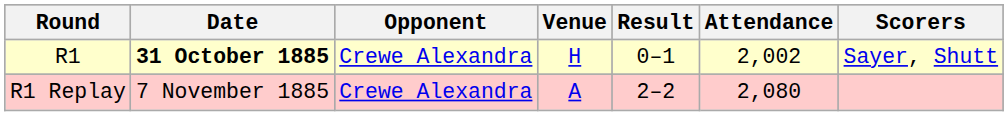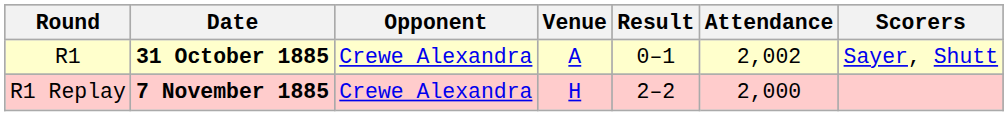 <table class="wikitable" style="font-size:100%; text-align:center">
 <tr>
 <th>Round</th>
 <th>Date</th>
 <th>Opponent</th>
 <th>Venue</th>
 <th>Result</th>
 <th>Attendance</th>
 <th>Scorers</th>
 </tr>
 <tr style="background-color: #FFFFCC;">
 <td>R1</td>
 <td><strong>31 October 1885</strong></td>
 <td><a href='#'>Crewe Alexandra</a></td>
-<td><a href='#'>H</a></td>
+<td><a href='#'>A</a></td>
 <td>0–1</td>
 <td>2,002</td>
 <td><a href='#'>Sayer</a>, <a href='#'>Shutt</a></td>
 </tr>
 <tr style="background-color: #FFCCCC;">
 <td>R1 Replay</td>
-<td>7 November 1885</td>
+<td><strong>7 November 1885</strong></td>
 <td><a href='#'>Crewe Alexandra</a></td>
-<td><a href='#'>A</a></td>
+<td><a href='#'>H</a></td>
 <td>2–2</td>
-<td>2,080</td>
+<td>2,000</td>
 <td></td>
 </tr>
 </table>
